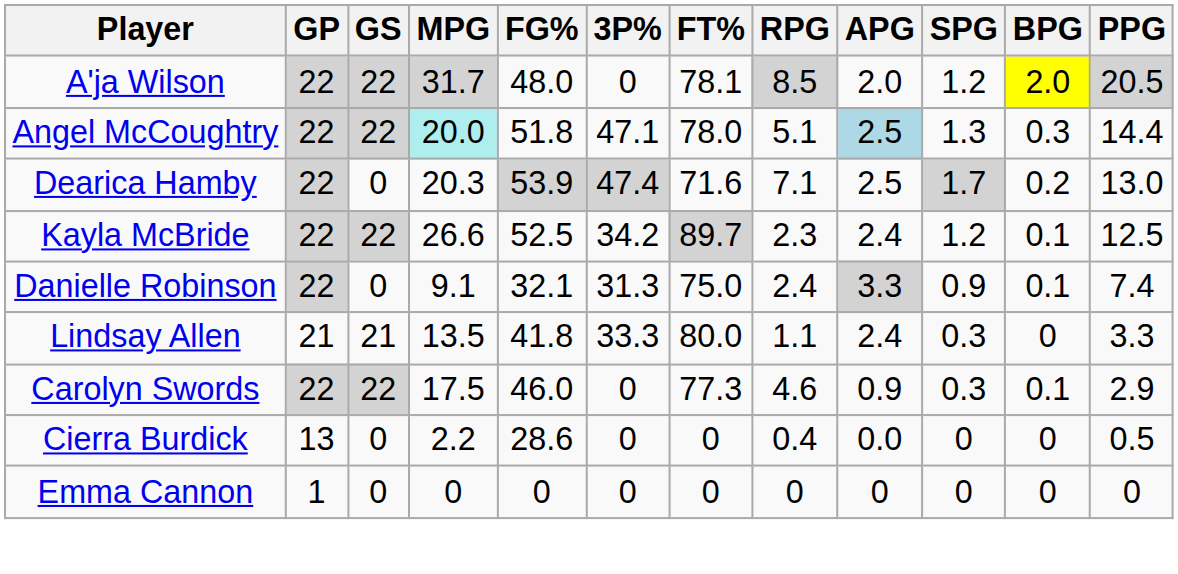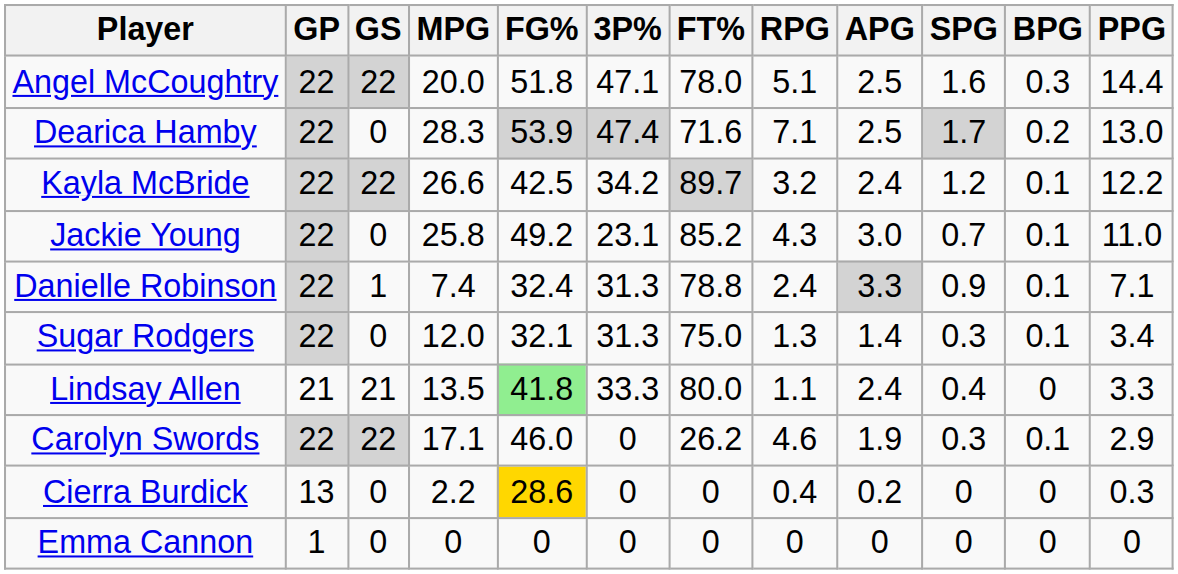 <table class="wikitable sortable" style="text-align:center;">
 <tr>
 <th style=>Player</th>
 <th style=>GP</th>
 <th style=>GS</th>
 <th style=>MPG</th>
 <th style=>FG%</th>
 <th style=>3P%</th>
 <th style=>FT%</th>
 <th style=>RPG</th>
 <th style=>APG</th>
 <th style=>SPG</th>
 <th style=>BPG</th>
 <th style=>PPG</th>
 </tr>
 <tr>
-<td><a href='#'>A'ja Wilson</a></td>
-<td style="background:#D3D3D3;">22</td>
-<td style="background:#D3D3D3;">22</td>
-<td style="background:#D3D3D3;">31.7</td>
-<td>48.0</td>
-<td>0</td>
-<td>78.1</td>
-<td style="background:#D3D3D3;">8.5</td>
-<td>2.0</td>
-<td>1.2</td>
-<td style="background:yellow;">2.0</td>
-<td style="background:#D3D3D3;">20.5</td>
-</tr>
-<tr>
 <td><a href='#'>Angel McCoughtry</a></td>
 <td style="background:#D3D3D3;">22</td>
 <td style="background:#D3D3D3;">22</td>
-<td style="background: paleturquoise;">20.0</td>
+<td>20.0</td>
 <td>51.8</td>
 <td>47.1</td>
 <td>78.0</td>
 <td>5.1</td>
-<td style="background: lightblue;">2.5</td>
-<td>1.3</td>
+<td>2.5</td>
+<td>1.6</td>
 <td>0.3</td>
 <td>14.4</td>
 </tr>
 <tr>
 <td><a href='#'>Dearica Hamby</a></td>
 <td style="background:#D3D3D3;">22</td>
 <td>0</td>
-<td>20.3</td>
+<td>28.3</td>
 <td style="background:#D3D3D3;">53.9</td>
 <td style="background:#D3D3D3;">47.4</td>
 <td>71.6</td>
 <td>7.1</td>
 <td>2.5</td>
 <td style="background:#D3D3D3;">1.7</td>
 <td>0.2</td>
 <td>13.0</td>
 </tr>
 <tr>
 <td><a href='#'>Kayla McBride</a></td>
 <td style="background:#D3D3D3;">22</td>
 <td style="background:#D3D3D3;">22</td>
 <td>26.6</td>
-<td>52.5</td>
+<td>42.5</td>
 <td>34.2</td>
 <td style="background:#D3D3D3;">89.7</td>
-<td>2.3</td>
+<td>3.2</td>
 <td>2.4</td>
 <td>1.2</td>
 <td>0.1</td>
-<td>12.5</td>
+<td>12.2</td>
+</tr>
+<tr>
+<td><a href='#'>Jackie Young</a></td>
+<td style="background:#D3D3D3;">22</td>
+<td>0</td>
+<td>25.8</td>
+<td>49.2</td>
+<td>23.1</td>
+<td>85.2</td>
+<td>4.3</td>
+<td>3.0</td>
+<td>0.7</td>
+<td>0.1</td>
+<td>11.0</td>
 </tr>
 <tr>
 <td><a href='#'>Danielle Robinson</a></td>
 <td style="background:#D3D3D3;">22</td>
-<td>0</td>
-<td>9.1</td>
-<td>32.1</td>
+<td>1</td>
+<td>7.4</td>
+<td>32.4</td>
 <td>31.3</td>
-<td>75.0</td>
+<td>78.8</td>
 <td>2.4</td>
 <td style="background:#D3D3D3;">3.3</td>
 <td>0.9</td>
 <td>0.1</td>
-<td>7.4</td>
+<td>7.1</td>
+</tr>
+<tr>
+<td><a href='#'>Sugar Rodgers</a></td>
+<td style="background:#D3D3D3;">22</td>
+<td>0</td>
+<td>12.0</td>
+<td>32.1</td>
+<td>31.3</td>
+<td>75.0</td>
+<td>1.3</td>
+<td>1.4</td>
+<td>0.3</td>
+<td>0.1</td>
+<td>3.4</td>
 </tr>
 <tr>
 <td><a href='#'>Lindsay Allen</a></td>
 <td>21</td>
 <td>21</td>
 <td>13.5</td>
-<td>41.8</td>
+<td style="background: lightgreen;">41.8</td>
 <td>33.3</td>
 <td>80.0</td>
 <td>1.1</td>
 <td>2.4</td>
-<td>0.3</td>
+<td>0.4</td>
 <td>0</td>
 <td>3.3</td>
 </tr>
 <tr>
 <td><a href='#'>Carolyn Swords</a></td>
 <td style="background:#D3D3D3;">22</td>
 <td style="background:#D3D3D3;">22</td>
-<td>17.5</td>
+<td>17.1</td>
 <td>46.0</td>
 <td>0</td>
-<td>77.3</td>
+<td>26.2</td>
 <td>4.6</td>
-<td>0.9</td>
+<td>1.9</td>
 <td>0.3</td>
 <td>0.1</td>
 <td>2.9</td>
 </tr>
 <tr>
 <td><a href='#'>Cierra Burdick</a></td>
 <td>13</td>
 <td>0</td>
 <td>2.2</td>
-<td>28.6</td>
+<td style="background: gold;">28.6</td>
 <td>0</td>
 <td>0</td>
 <td>0.4</td>
-<td>0.0</td>
+<td>0.2</td>
 <td>0</td>
 <td>0</td>
-<td>0.5</td>
+<td>0.3</td>
 </tr>
 <tr>
 <td><a href='#'>Emma Cannon</a></td>
 <td>1</td>
 <td>0</td>
 <td>0</td>
 <td>0</td>
 <td>0</td>
 <td>0</td>
 <td>0</td>
 <td>0</td>
 <td>0</td>
 <td>0</td>
 <td>0</td>
 </tr>
 </table>
